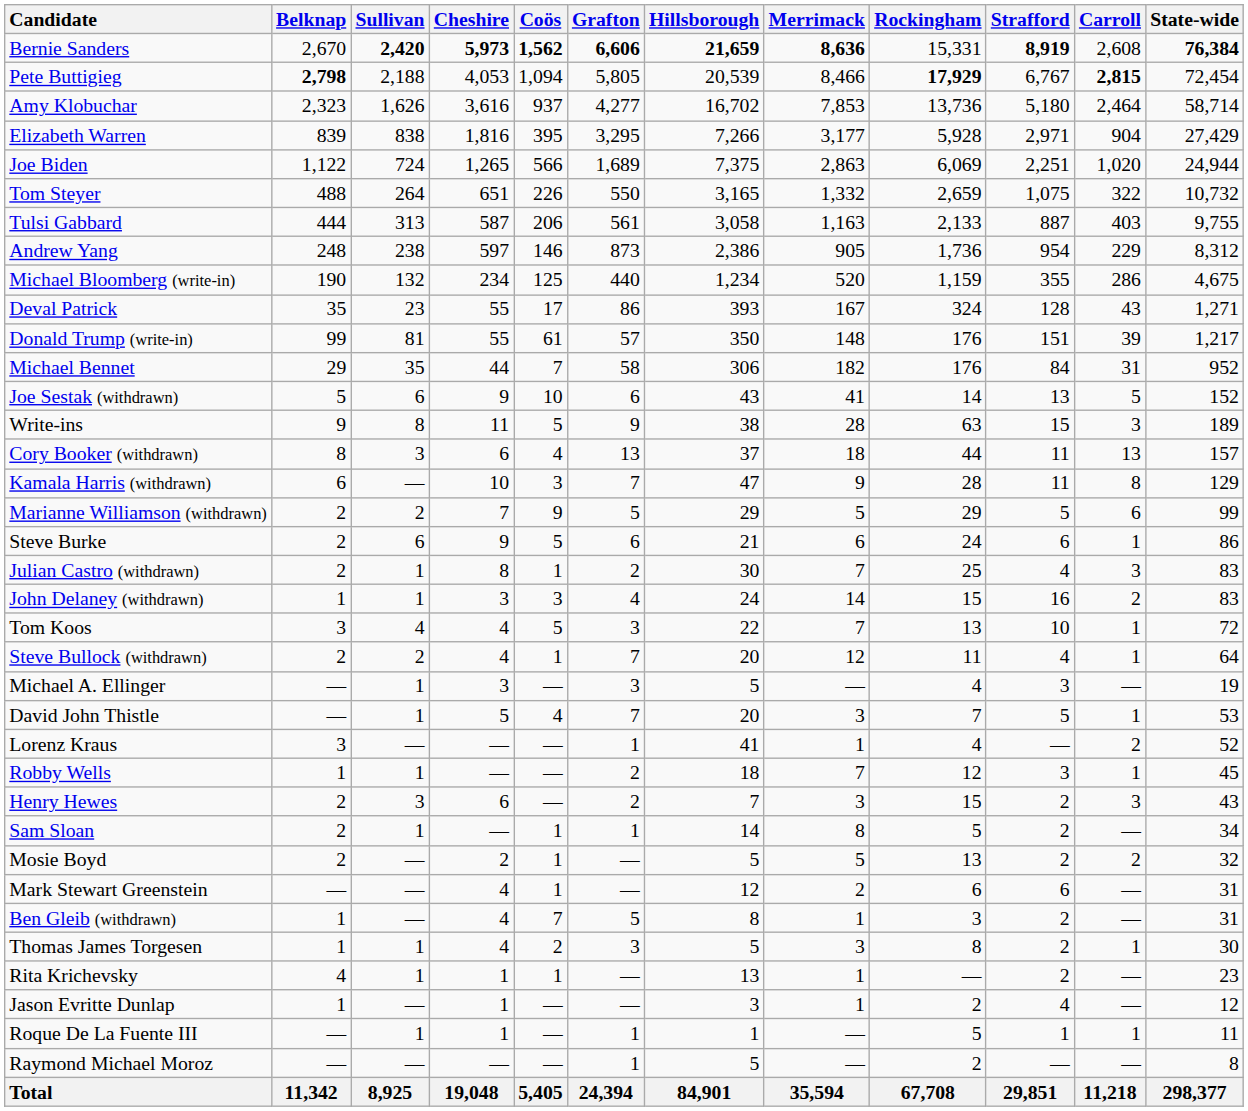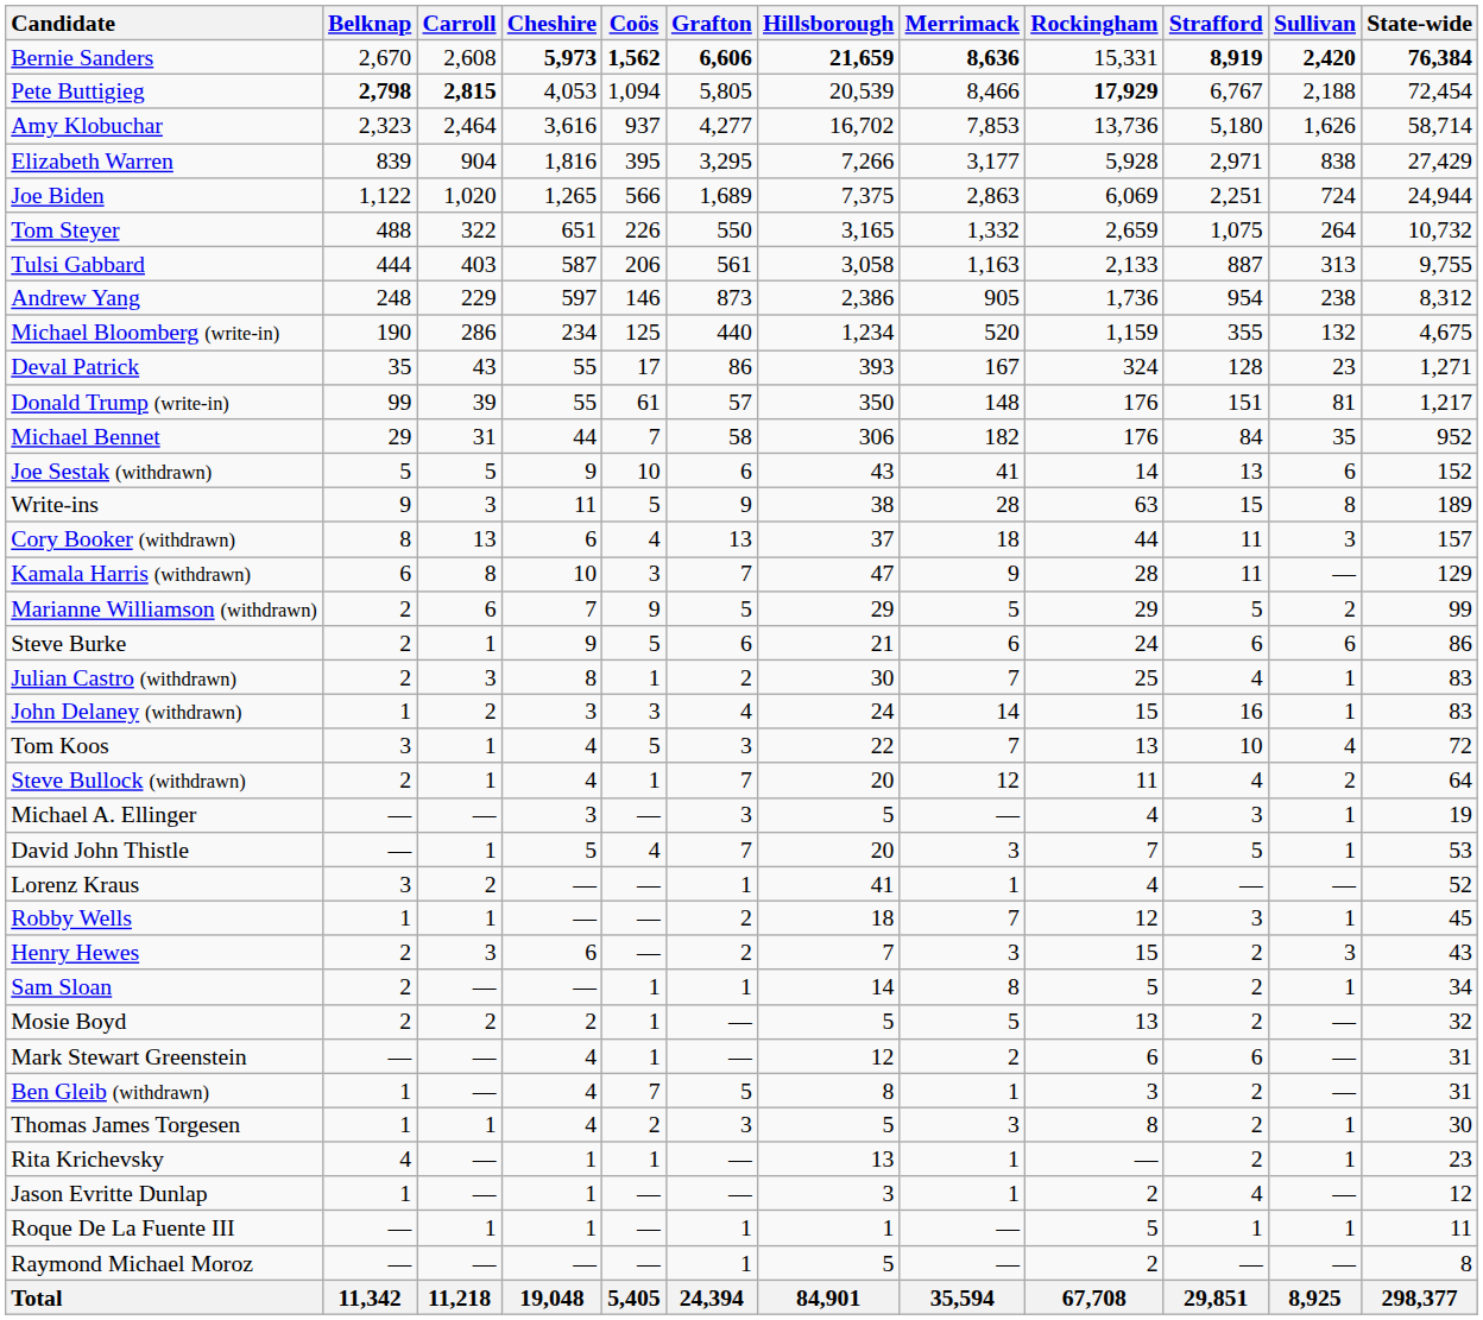 <table class="wikitable sortable" style="text-align:right;font-size:90%;line-height:1.0;">
 <tr>
 <th style="text-align:left;">Candidate</th>
 <th><a href='#'>Belknap</a><br></th>
-<th><a href='#'>Sullivan</a><br></th>
+<th><a href='#'>Carroll</a><br></th>
 <th><a href='#'>Cheshire</a><br></th>
 <th><a href='#'>Coös</a><br></th>
 <th><a href='#'>Grafton</a><br></th>
 <th><a href='#'>Hillsborough</a><br></th>
 <th><a href='#'>Merrimack</a><br></th>
 <th><a href='#'>Rockingham</a><br></th>
 <th><a href='#'>Strafford</a><br></th>
-<th><a href='#'>Carroll</a><br></th>
+<th><a href='#'>Sullivan</a><br></th>
 <th>State-wide<br></th>
 </tr>
 <tr>
 <td style="text-align:left;" data-sort-value="Sanders, Bernie"><a href='#'>Bernie Sanders</a></td>
 <td>2,670</td>
-<td><strong>2,420</strong></td>
+<td>2,608</td>
 <td><strong>5,973</strong></td>
 <td><strong>1,562</strong></td>
 <td><strong>6,606</strong></td>
 <td><strong>21,659</strong></td>
 <td><strong>8,636</strong></td>
 <td>15,331</td>
 <td><strong>8,919</strong></td>
-<td>2,608</td>
+<td><strong>2,420</strong></td>
 <td><strong>76,384</strong></td>
 </tr>
 <tr>
 <td style="text-align:left;" data-sort-value="Buttigieg, Pete"><a href='#'>Pete Buttigieg</a></td>
 <td><strong>2,798</strong></td>
-<td>2,188</td>
+<td><strong>2,815</strong></td>
 <td>4,053</td>
 <td>1,094</td>
 <td>5,805</td>
 <td>20,539</td>
 <td>8,466</td>
 <td><strong>17,929</strong></td>
 <td>6,767</td>
-<td><strong>2,815</strong></td>
+<td>2,188</td>
 <td>72,454</td>
 </tr>
 <tr>
 <td style="text-align:left;" data-sort-value="Klobuchar, Amy"><a href='#'>Amy Klobuchar</a></td>
 <td>2,323</td>
-<td>1,626</td>
+<td>2,464</td>
 <td>3,616</td>
 <td>937</td>
 <td>4,277</td>
 <td>16,702</td>
 <td>7,853</td>
 <td>13,736</td>
 <td>5,180</td>
-<td>2,464</td>
+<td>1,626</td>
 <td>58,714</td>
 </tr>
 <tr>
 <td style="text-align:left;" data-sort-value="Warren, Elizabeth"><a href='#'>Elizabeth Warren</a></td>
 <td>839</td>
-<td>838</td>
+<td>904</td>
 <td>1,816</td>
 <td>395</td>
 <td>3,295</td>
 <td>7,266</td>
 <td>3,177</td>
 <td>5,928</td>
 <td>2,971</td>
-<td>904</td>
+<td>838</td>
 <td>27,429</td>
 </tr>
 <tr>
 <td style="text-align:left;" data-sort-value="Biden, Joe"><a href='#'>Joe Biden</a></td>
 <td>1,122</td>
-<td>724</td>
+<td>1,020</td>
 <td>1,265</td>
 <td>566</td>
 <td>1,689</td>
 <td>7,375</td>
 <td>2,863</td>
 <td>6,069</td>
 <td>2,251</td>
-<td>1,020</td>
+<td>724</td>
 <td>24,944</td>
 </tr>
 <tr>
 <td style="text-align:left;" data-sort-value="Steyer, Tom"><a href='#'>Tom Steyer</a></td>
 <td>488</td>
-<td>264</td>
+<td>322</td>
 <td>651</td>
 <td>226</td>
 <td>550</td>
 <td>3,165</td>
 <td>1,332</td>
 <td>2,659</td>
 <td>1,075</td>
-<td>322</td>
+<td>264</td>
 <td>10,732</td>
 </tr>
 <tr>
 <td style="text-align:left;" data-sort-value="Gabbard, Tulsi"><a href='#'>Tulsi Gabbard</a></td>
 <td>444</td>
-<td>313</td>
+<td>403</td>
 <td>587</td>
 <td>206</td>
 <td>561</td>
 <td>3,058</td>
 <td>1,163</td>
 <td>2,133</td>
 <td>887</td>
-<td>403</td>
+<td>313</td>
 <td>9,755</td>
 </tr>
 <tr>
 <td style="text-align:left;" data-sort-value="Yang, Andrew"><a href='#'>Andrew Yang</a></td>
 <td>248</td>
-<td>238</td>
+<td>229</td>
 <td>597</td>
 <td>146</td>
 <td>873</td>
 <td>2,386</td>
 <td>905</td>
 <td>1,736</td>
 <td>954</td>
-<td>229</td>
+<td>238</td>
 <td>8,312</td>
 </tr>
 <tr>
 <td style="text-align:left;" data-sort-value="Bloomberg, Michael"><a href='#'>Michael Bloomberg</a> <small>(write-in)</small></td>
 <td>190</td>
-<td>132</td>
+<td>286</td>
 <td>234</td>
 <td>125</td>
 <td>440</td>
 <td>1,234</td>
 <td>520</td>
 <td>1,159</td>
 <td>355</td>
-<td>286</td>
+<td>132</td>
 <td>4,675</td>
 </tr>
 <tr>
 <td style="text-align:left;" data-sort-value="Patrick, Deval"><a href='#'>Deval Patrick</a></td>
 <td>35</td>
-<td>23</td>
+<td>43</td>
 <td>55</td>
 <td>17</td>
 <td>86</td>
 <td>393</td>
 <td>167</td>
 <td>324</td>
 <td>128</td>
-<td>43</td>
+<td>23</td>
 <td>1,271</td>
 </tr>
 <tr>
 <td style="text-align:left;" data-sort-value="Trump, Donald"><a href='#'>Donald Trump</a> <small>(write-in)</small></td>
 <td>99</td>
-<td>81</td>
+<td>39</td>
 <td>55</td>
 <td>61</td>
 <td>57</td>
 <td>350</td>
 <td>148</td>
 <td>176</td>
 <td>151</td>
-<td>39</td>
+<td>81</td>
 <td>1,217</td>
 </tr>
 <tr>
 <td style="text-align:left;" data-sort-value="Bennet, Michael"><a href='#'>Michael Bennet</a></td>
 <td>29</td>
-<td>35</td>
+<td>31</td>
 <td>44</td>
 <td>7</td>
 <td>58</td>
 <td>306</td>
 <td>182</td>
 <td>176</td>
 <td>84</td>
-<td>31</td>
+<td>35</td>
 <td>952</td>
 </tr>
 <tr>
 <td style="text-align:left;" data-sort-value="Sestak, Joe"><a href='#'>Joe Sestak</a> <small>(withdrawn)</small></td>
 <td>5</td>
-<td>6</td>
+<td>5</td>
 <td>9</td>
 <td>10</td>
 <td>6</td>
 <td>43</td>
 <td>41</td>
 <td>14</td>
 <td>13</td>
-<td>5</td>
+<td>6</td>
 <td>152</td>
 </tr>
 <tr>
 <td style="text-align:left;" data-sort-value="Write in">Write-ins</td>
 <td>9</td>
-<td>8</td>
+<td>3</td>
 <td>11</td>
 <td>5</td>
 <td>9</td>
 <td>38</td>
 <td>28</td>
 <td>63</td>
 <td>15</td>
-<td>3</td>
+<td>8</td>
 <td>189</td>
 </tr>
 <tr>
 <td style="text-align:left;" data-sort-value="Booker, Cory"><a href='#'>Cory Booker</a> <small>(withdrawn)</small></td>
 <td>8</td>
-<td>3</td>
+<td>13</td>
 <td>6</td>
 <td>4</td>
 <td>13</td>
 <td>37</td>
 <td>18</td>
 <td>44</td>
 <td>11</td>
-<td>13</td>
+<td>3</td>
 <td>157</td>
 </tr>
 <tr>
 <td style="text-align:left;" data-sort-value="Harris, Kamala"><a href='#'>Kamala Harris</a> <small>(withdrawn)</small></td>
 <td>6</td>
-<td>—</td>
+<td>8</td>
 <td>10</td>
 <td>3</td>
 <td>7</td>
 <td>47</td>
 <td>9</td>
 <td>28</td>
 <td>11</td>
-<td>8</td>
+<td>—</td>
 <td>129</td>
 </tr>
 <tr>
 <td style="text-align:left;" data-sort-value="Williamson, Marianne"><a href='#'>Marianne Williamson</a> <small>(withdrawn)</small></td>
 <td>2</td>
-<td>2</td>
+<td>6</td>
 <td>7</td>
 <td>9</td>
 <td>5</td>
 <td>29</td>
 <td>5</td>
 <td>29</td>
 <td>5</td>
-<td>6</td>
+<td>2</td>
 <td>99</td>
 </tr>
 <tr>
 <td style="text-align:left;" data-sort-value="Burke, Steve">Steve Burke</td>
 <td>2</td>
-<td>6</td>
+<td>1</td>
 <td>9</td>
 <td>5</td>
 <td>6</td>
 <td>21</td>
 <td>6</td>
 <td>24</td>
 <td>6</td>
-<td>1</td>
+<td>6</td>
 <td>86</td>
 </tr>
 <tr>
 <td style="text-align:left;" data-sort-value="Castro, Julian"><a href='#'>Julian Castro</a> <small>(withdrawn)</small></td>
 <td>2</td>
-<td>1</td>
+<td>3</td>
 <td>8</td>
 <td>1</td>
 <td>2</td>
 <td>30</td>
 <td>7</td>
 <td>25</td>
 <td>4</td>
-<td>3</td>
+<td>1</td>
 <td>83</td>
 </tr>
 <tr>
 <td style="text-align:left;" data-sort-value="Delaney, John"><a href='#'>John Delaney</a> <small>(withdrawn)</small></td>
 <td>1</td>
-<td>1</td>
+<td>2</td>
 <td>3</td>
 <td>3</td>
 <td>4</td>
 <td>24</td>
 <td>14</td>
 <td>15</td>
 <td>16</td>
-<td>2</td>
+<td>1</td>
 <td>83</td>
 </tr>
 <tr>
 <td style="text-align:left;" data-sort-value="Koos, Tom">Tom Koos</td>
 <td>3</td>
-<td>4</td>
+<td>1</td>
 <td>4</td>
 <td>5</td>
 <td>3</td>
 <td>22</td>
 <td>7</td>
 <td>13</td>
 <td>10</td>
-<td>1</td>
+<td>4</td>
 <td>72</td>
 </tr>
 <tr>
 <td style="text-align:left;" data-sort-value="Bullock, Steve"><a href='#'>Steve Bullock</a> <small>(withdrawn)</small></td>
 <td>2</td>
-<td>2</td>
+<td>1</td>
 <td>4</td>
 <td>1</td>
 <td>7</td>
 <td>20</td>
 <td>12</td>
 <td>11</td>
 <td>4</td>
-<td>1</td>
+<td>2</td>
 <td>64</td>
 </tr>
 <tr>
 <td style="text-align:left;" data-sort-value="Ellinger, Michael A.">Michael A. Ellinger</td>
 <td>—</td>
-<td>1</td>
+<td>—</td>
 <td>3</td>
 <td>—</td>
 <td>3</td>
 <td>5</td>
 <td>—</td>
 <td>4</td>
 <td>3</td>
-<td>—</td>
+<td>1</td>
 <td>19</td>
 </tr>
 <tr>
 <td style="text-align:left;" data-sort-value="Thistle, David John">David John Thistle</td>
 <td>—</td>
 <td>1</td>
 <td>5</td>
 <td>4</td>
 <td>7</td>
 <td>20</td>
 <td>3</td>
 <td>7</td>
 <td>5</td>
 <td>1</td>
 <td>53</td>
 </tr>
 <tr>
 <td style="text-align:left;" data-sort-value="Kraus, Lorenz">Lorenz Kraus</td>
 <td>3</td>
-<td>—</td>
+<td>2</td>
 <td>—</td>
 <td>—</td>
 <td>1</td>
 <td>41</td>
 <td>1</td>
 <td>4</td>
 <td>—</td>
-<td>2</td>
+<td>—</td>
 <td>52</td>
 </tr>
 <tr>
 <td style="text-align:left;" data-sort-value="Wells, Robby"><a href='#'>Robby Wells</a></td>
 <td>1</td>
 <td>1</td>
 <td>—</td>
 <td>—</td>
 <td>2</td>
 <td>18</td>
 <td>7</td>
 <td>12</td>
 <td>3</td>
 <td>1</td>
 <td>45</td>
 </tr>
 <tr>
 <td style="text-align:left;" data-sort-value="Hewes, Henry"><a href='#'>Henry Hewes</a></td>
 <td>2</td>
 <td>3</td>
 <td>6</td>
 <td>—</td>
 <td>2</td>
 <td>7</td>
 <td>3</td>
 <td>15</td>
 <td>2</td>
 <td>3</td>
 <td>43</td>
 </tr>
 <tr>
 <td style="text-align:left;" data-sort-value="Sloan, Sam"><a href='#'>Sam Sloan</a></td>
 <td>2</td>
-<td>1</td>
+<td>—</td>
 <td>—</td>
 <td>1</td>
 <td>1</td>
 <td>14</td>
 <td>8</td>
 <td>5</td>
 <td>2</td>
-<td>—</td>
+<td>1</td>
 <td>34</td>
 </tr>
 <tr>
 <td style="text-align:left;" data-sort-value="Boyd, Mosie">Mosie Boyd</td>
 <td>2</td>
-<td>—</td>
+<td>2</td>
 <td>2</td>
 <td>1</td>
 <td>—</td>
 <td>5</td>
 <td>5</td>
 <td>13</td>
 <td>2</td>
-<td>2</td>
+<td>—</td>
 <td>32</td>
 </tr>
 <tr>
 <td style="text-align:left;" data-sort-value="Greenstein, Mark Stewart">Mark Stewart Greenstein</td>
 <td>—</td>
 <td>—</td>
 <td>4</td>
 <td>1</td>
 <td>—</td>
 <td>12</td>
 <td>2</td>
 <td>6</td>
 <td>6</td>
 <td>—</td>
 <td>31</td>
 </tr>
 <tr>
 <td style="text-align:left;" data-sort-value="Gleib, Ben"><a href='#'>Ben Gleib</a> <small>(withdrawn)</small></td>
 <td>1</td>
 <td>—</td>
 <td>4</td>
 <td>7</td>
 <td>5</td>
 <td>8</td>
 <td>1</td>
 <td>3</td>
 <td>2</td>
 <td>—</td>
 <td>31</td>
 </tr>
 <tr>
 <td style="text-align:left;" data-sort-value="Torgeson, Thomas James">Thomas James Torgesen</td>
 <td>1</td>
 <td>1</td>
 <td>4</td>
 <td>2</td>
 <td>3</td>
 <td>5</td>
 <td>3</td>
 <td>8</td>
 <td>2</td>
 <td>1</td>
 <td>30</td>
 </tr>
 <tr>
 <td style="text-align:left;" data-sort-value="Krichevsky, Rita">Rita Krichevsky</td>
 <td>4</td>
-<td>1</td>
+<td>—</td>
 <td>1</td>
 <td>1</td>
 <td>—</td>
 <td>13</td>
 <td>1</td>
 <td>—</td>
 <td>2</td>
-<td>—</td>
+<td>1</td>
 <td>23</td>
 </tr>
 <tr>
 <td style="text-align:left;" data-sort-value="Dunlap, Jason Evritte">Jason Evritte Dunlap</td>
 <td>1</td>
 <td>—</td>
 <td>1</td>
 <td>—</td>
 <td>—</td>
 <td>3</td>
 <td>1</td>
 <td>2</td>
 <td>4</td>
 <td>—</td>
 <td>12</td>
 </tr>
 <tr>
 <td style="text-align:left;" data-sort-value="Fuente, Roque De La">Roque De La Fuente III</td>
 <td>—</td>
 <td>1</td>
 <td>1</td>
 <td>—</td>
 <td>1</td>
 <td>1</td>
 <td>—</td>
 <td>5</td>
 <td>1</td>
 <td>1</td>
 <td>11</td>
 </tr>
 <tr>
 <td style="text-align:left;" data-sort-value="Moroz, Raymond Michael">Raymond Michael Moroz</td>
 <td>—</td>
 <td>—</td>
 <td>—</td>
 <td>—</td>
 <td>1</td>
 <td>5</td>
 <td>—</td>
 <td>2</td>
 <td>—</td>
 <td>—</td>
 <td>8</td>
 </tr>
 <tr>
 <th style="text-align:left;">Total</th>
 <th>11,342</th>
-<th>8,925</th>
+<th>11,218</th>
 <th>19,048</th>
 <th>5,405</th>
 <th>24,394</th>
 <th>84,901</th>
 <th>35,594</th>
 <th>67,708</th>
 <th>29,851</th>
-<th>11,218</th>
+<th>8,925</th>
 <th>298,377</th>
 </tr>
 </table>
